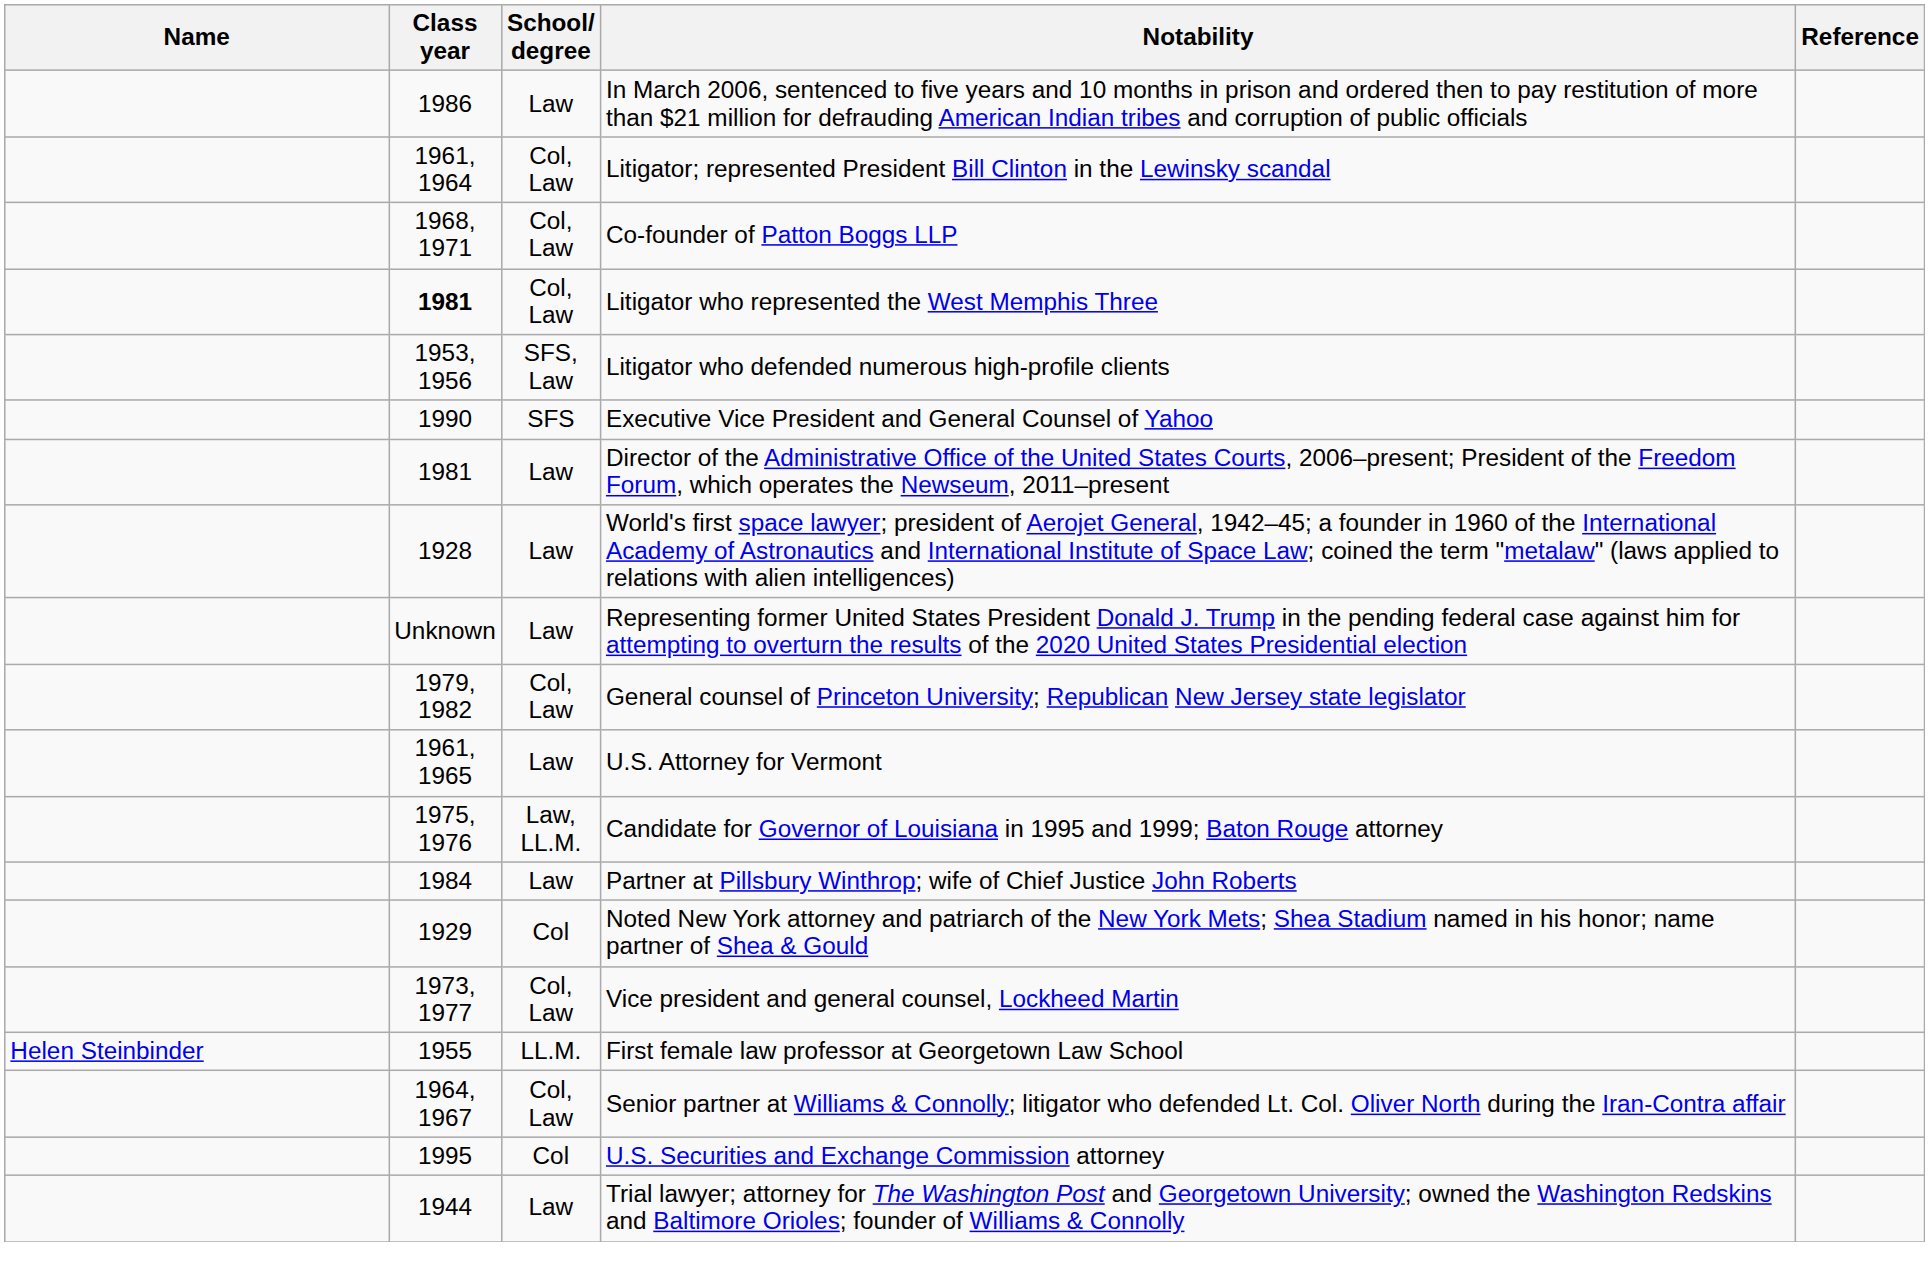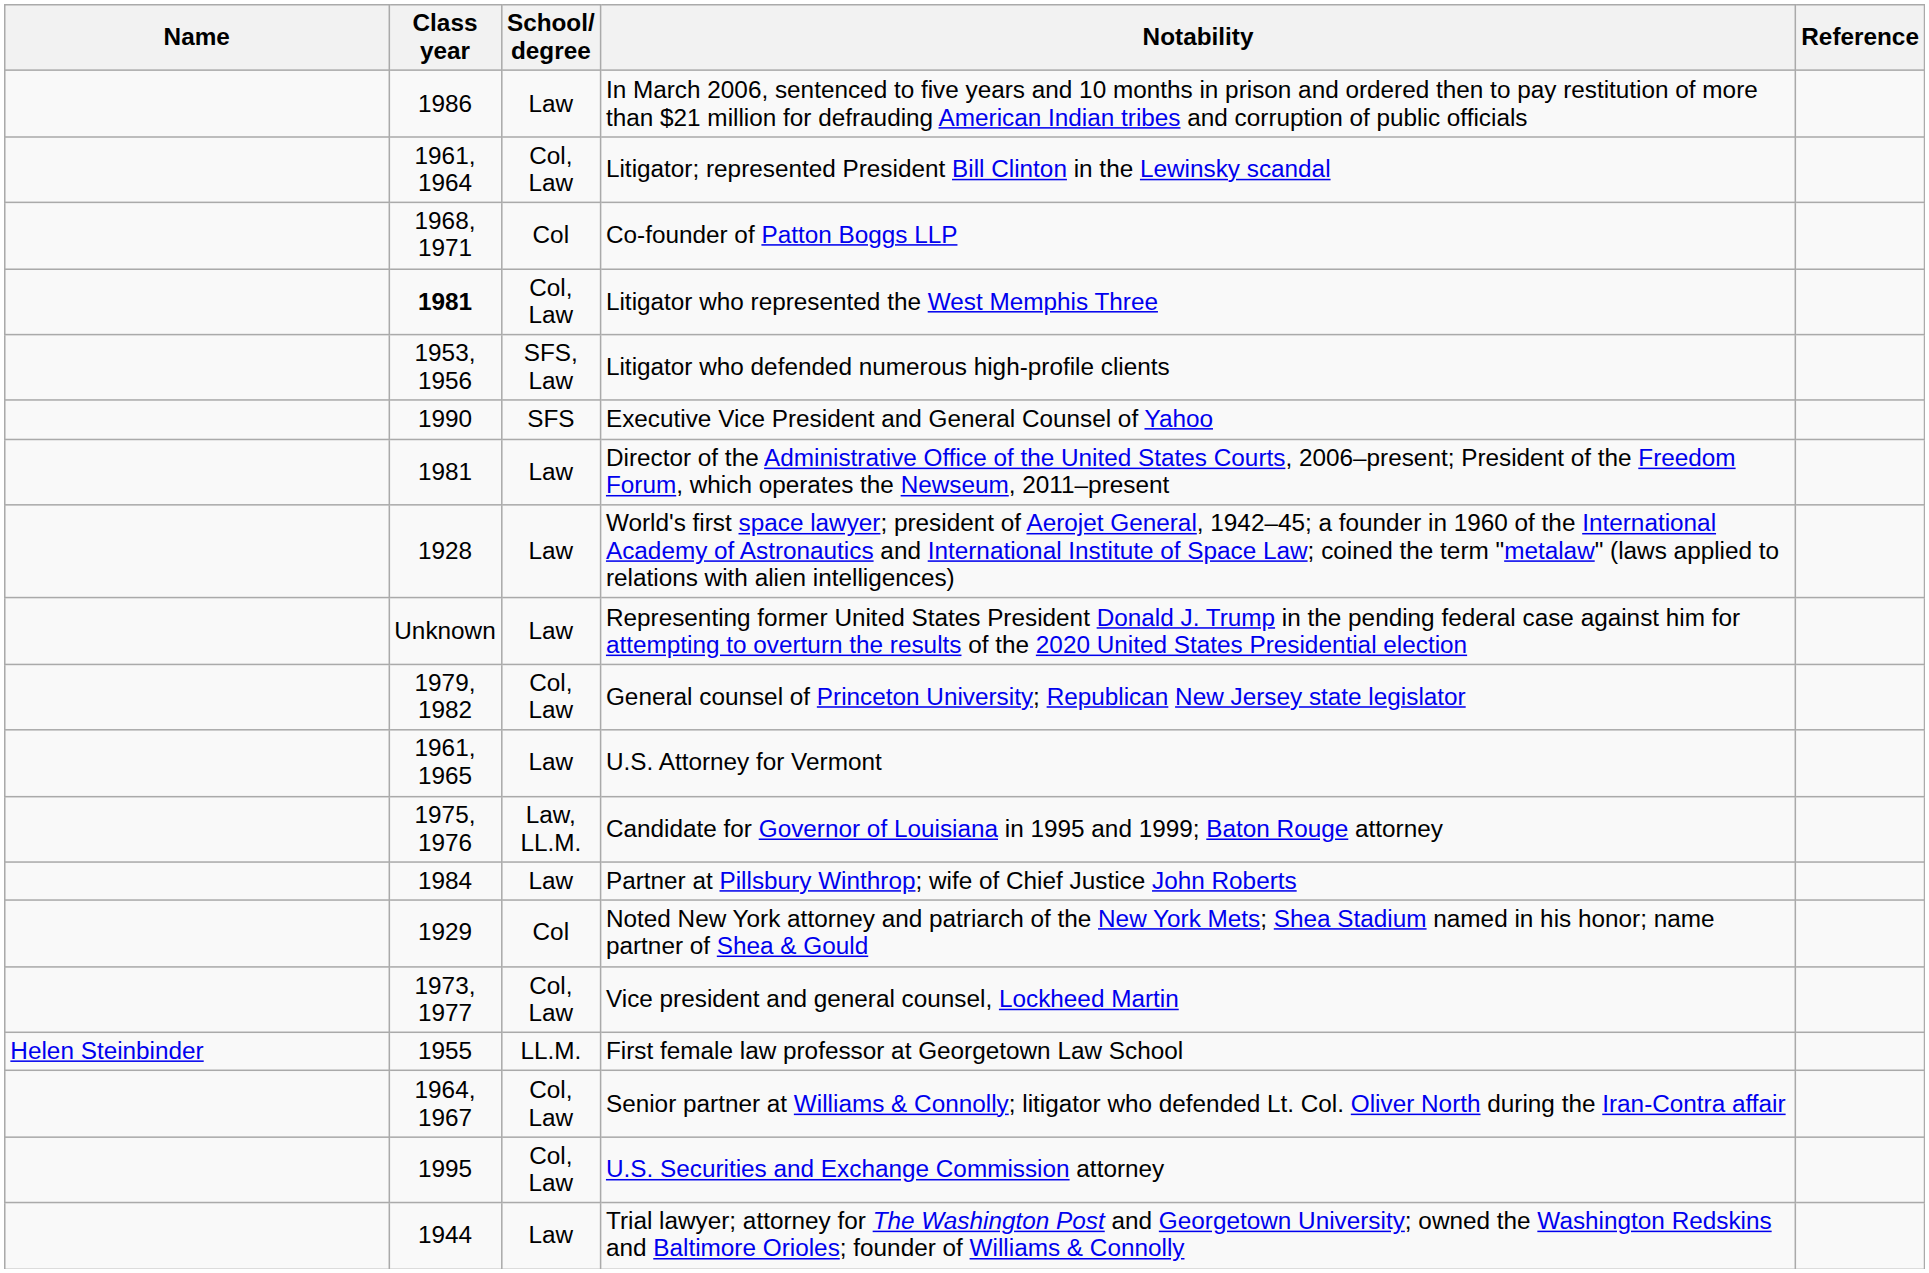 <table class="wikitable sortable" style="width:100%">
 <tr>
 <th style="width:20%;">Name</th>
 <th style="width:5%;">Class year</th>
 <th style="width:5%;">School/<br>degree</th>
 <th style="width:*;" class="unsortable">Notability</th>
 <th style="width:5%;" class="unsortable">Reference</th>
 </tr>
 <tr>
 <td></td>
 <td style="text-align:center;">1986</td>
 <td style="text-align:center;">Law</td>
 <td>In March 2006, sentenced to five years and 10 months in prison and ordered then to pay restitution of more than $21 million for defrauding <a href='#'>American Indian tribes</a> and corruption of public officials</td>
 <td style="text-align:center;"></td>
 </tr>
 <tr>
 <td></td>
 <td style="text-align:center;">1961,<br>1964</td>
 <td style="text-align:center;">Col,<br>Law</td>
 <td>Litigator; represented President <a href='#'>Bill Clinton</a> in the <a href='#'>Lewinsky scandal</a></td>
 <td style="text-align:center;"></td>
 </tr>
 <tr>
 <td></td>
 <td style="text-align:center;">1968,<br>1971</td>
-<td style="text-align:center;">Col,<br>Law</td>
+<td style="text-align:center;">Col</td>
 <td>Co-founder of <a href='#'>Patton Boggs LLP</a></td>
 <td style="text-align:center;"></td>
 </tr>
 <tr>
 <td></td>
 <td style="text-align:center;"><strong>1981</strong></td>
 <td style="text-align:center;">Col,<br>Law</td>
 <td>Litigator who represented the <a href='#'>West Memphis Three</a></td>
 <td style="text-align:center;"></td>
 </tr>
 <tr>
 <td></td>
 <td style="text-align:center;">1953,<br>1956</td>
 <td style="text-align:center;">SFS,<br>Law</td>
 <td>Litigator who defended numerous high-profile clients</td>
 <td style="text-align:center;"></td>
 </tr>
 <tr>
 <td></td>
 <td style="text-align:center;">1990</td>
 <td style="text-align:center;">SFS</td>
 <td>Executive Vice President and General Counsel of <a href='#'>Yahoo</a></td>
 <td style="text-align:center;"></td>
 </tr>
 <tr>
 <td></td>
 <td style="text-align:center;">1981</td>
 <td style="text-align:center;">Law</td>
 <td>Director of the <a href='#'>Administrative Office of the United States Courts</a>, 2006–present; President of the <a href='#'>Freedom Forum</a>, which operates the <a href='#'>Newseum</a>, 2011–present</td>
 <td style="text-align:center;"></td>
 </tr>
 <tr>
 <td></td>
 <td style="text-align:center;">1928</td>
 <td style="text-align:center;">Law</td>
 <td>World's first <a href='#'>space lawyer</a>; president of <a href='#'>Aerojet General</a>, 1942–45; a founder in 1960 of the <a href='#'>International Academy of Astronautics</a> and <a href='#'>International Institute of Space Law</a>; coined the term "<a href='#'>metalaw</a>" (laws applied to relations with alien intelligences)</td>
 <td style="text-align:center;"></td>
 </tr>
 <tr>
 <td></td>
 <td style="text-align:center;">Unknown</td>
 <td style="text-align:center;">Law</td>
 <td>Representing former United States President <a href='#'>Donald J. Trump</a> in the pending federal case against him for <a href='#'>attempting to overturn the results</a> of the <a href='#'>2020 United States Presidential election</a></td>
 <td style="text-align:center;"></td>
 </tr>
 <tr>
 <td></td>
 <td style="text-align:center;">1979,<br>1982</td>
 <td style="text-align:center;">Col,<br>Law</td>
 <td>General counsel of <a href='#'>Princeton University</a>; <a href='#'>Republican</a> <a href='#'>New Jersey state legislator</a></td>
 <td style="text-align:center;"></td>
 </tr>
 <tr>
 <td></td>
 <td style="text-align:center;">1961,<br>1965</td>
 <td style="text-align:center;">Law</td>
 <td>U.S. Attorney for Vermont</td>
 <td style="text-align:center;"></td>
 </tr>
 <tr>
 <td></td>
 <td style="text-align:center;">1975,<br>1976</td>
 <td style="text-align:center;">Law,<br>LL.M.</td>
 <td>Candidate for <a href='#'>Governor of Louisiana</a> in 1995 and 1999; <a href='#'>Baton Rouge</a> attorney</td>
 <td style="text-align:center;"></td>
 </tr>
 <tr>
 <td></td>
 <td style="text-align:center;">1984</td>
 <td style="text-align:center;">Law</td>
 <td>Partner at <a href='#'>Pillsbury Winthrop</a>; wife of Chief Justice <a href='#'>John Roberts</a></td>
 <td style="text-align:center;"></td>
 </tr>
 <tr>
 <td></td>
 <td style="text-align:center;">1929</td>
 <td style="text-align:center;">Col</td>
 <td>Noted New York attorney and patriarch of the <a href='#'>New York Mets</a>; <a href='#'>Shea Stadium</a> named in his honor; name partner of <a href='#'>Shea & Gould</a></td>
 <td style="text-align:center;"></td>
 </tr>
 <tr>
 <td></td>
 <td style="text-align:center;">1973,<br>1977</td>
 <td style="text-align:center;">Col,<br>Law</td>
 <td>Vice president and general counsel, <a href='#'>Lockheed Martin</a></td>
 <td style="text-align:center;"></td>
 </tr>
 <tr>
 <td><a href='#'>Helen Steinbinder</a></td>
 <td style="text-align:center;">1955</td>
 <td style="text-align:center;">LL.M.</td>
 <td>First female law professor at Georgetown Law School</td>
 <td style="text-align:center;"></td>
 </tr>
 <tr>
 <td></td>
 <td style="text-align:center;">1964,<br>1967</td>
 <td style="text-align:center;">Col,<br>Law</td>
 <td>Senior partner at <a href='#'>Williams & Connolly</a>; litigator who defended Lt. Col. <a href='#'>Oliver North</a> during the <a href='#'>Iran-Contra affair</a></td>
 <td style="text-align:center;"></td>
 </tr>
 <tr>
 <td></td>
 <td style="text-align:center;">1995</td>
-<td style="text-align:center;">Col</td>
+<td style="text-align:center;">Col,<br>Law</td>
 <td><a href='#'>U.S. Securities and Exchange Commission</a> attorney</td>
 <td style="text-align:center;"></td>
 </tr>
 <tr>
 <td></td>
 <td style="text-align:center;">1944</td>
 <td style="text-align:center;">Law</td>
 <td>Trial lawyer; attorney for <em><a href='#'>The Washington Post</a></em> and <a href='#'>Georgetown University</a>; owned the <a href='#'>Washington Redskins</a> and <a href='#'>Baltimore Orioles</a>; founder of <a href='#'>Williams & Connolly</a></td>
 <td style="text-align:center;"></td>
 </tr>
 </table>
